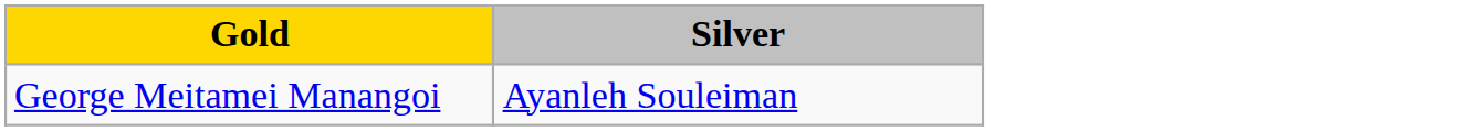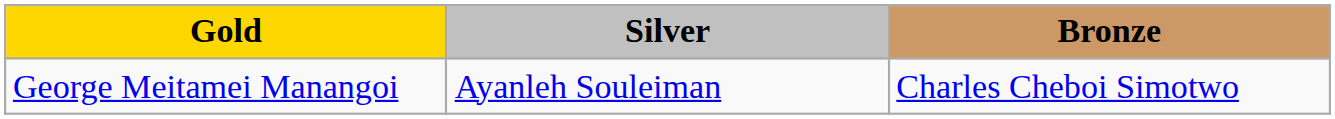 <table class="wikitable" style="text-align:left">
 <tr align="center">
 <td width=200 bgcolor=gold><strong>Gold</strong></td>
 <td width=200 bgcolor=silver><strong>Silver</strong></td>
+<td width=200 bgcolor=CC9966><strong>Bronze</strong></td>
 </tr>
 <tr>
 <td><a href='#'>George Meitamei Manangoi</a><br></td>
 <td><a href='#'>Ayanleh Souleiman</a><br></td>
+<td><a href='#'>Charles Cheboi Simotwo</a><br></td>
 </tr>
 </table>
